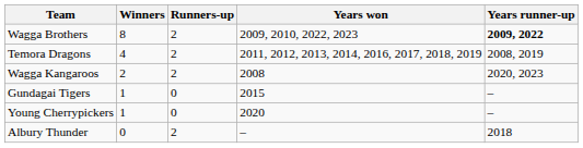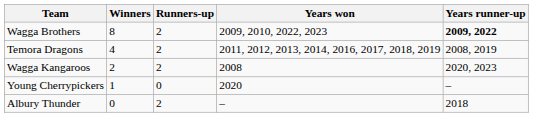 <table class="wikitable sortable mw-collapsible mw-collapsed">
 <tr>
 <th>Team</th>
 <th>Winners</th>
 <th>Runners-up</th>
 <th>Years won</th>
 <th>Years runner-up</th>
 </tr>
 <tr>
 <td> Wagga Brothers</td>
 <td>8</td>
 <td>2</td>
 <td>2009, 2010, 2022, 2023</td>
 <td><strong>2009, 2022</strong></td>
 </tr>
 <tr>
 <td> Temora Dragons</td>
 <td>4</td>
 <td>2</td>
 <td>2011, 2012, 2013, 2014, 2016, 2017, 2018, 2019</td>
 <td>2008, 2019</td>
 </tr>
 <tr>
 <td> Wagga Kangaroos</td>
 <td>2</td>
 <td>2</td>
 <td>2008</td>
 <td>2020, 2023</td>
 </tr>
 <tr>
-<td> Gundagai Tigers</td>
-<td>1</td>
-<td>0</td>
-<td>2015</td>
-<td>–</td>
-</tr>
-<tr>
 <td> Young Cherrypickers</td>
 <td>1</td>
 <td>0</td>
 <td>2020</td>
 <td>–</td>
 </tr>
 <tr>
 <td> Albury Thunder</td>
 <td>0</td>
 <td>2</td>
 <td>–</td>
 <td>2018</td>
 </tr>
 </table>
